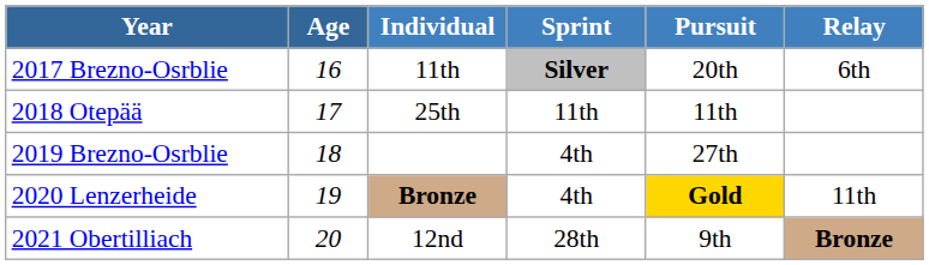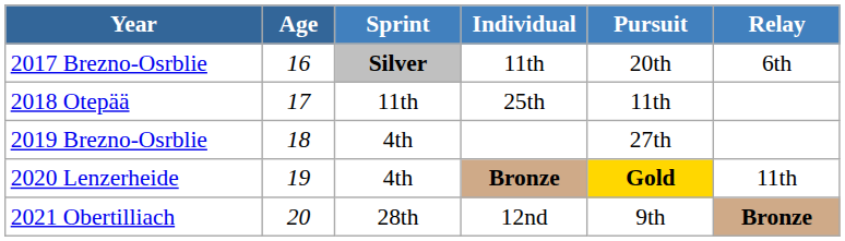 <table class="wikitable" style="font-size:95%; text-align:center; border:grey solid 1px; border-collapse:collapse; background:#ffffff;">
 <tr>
 <th style="background-color:#369; color:white;    width:160px;">Year</th>
 <th style="background-color:#369; color:white;    width:40px;">Age</th>
+<th style="background-color:#4180be; color:white; width:75px;">Sprint</th>
 <th style="background-color:#4180be; color:white; width:75px;">Individual</th>
-<th style="background-color:#4180be; color:white; width:75px;">Sprint</th>
 <th style="background-color:#4180be; color:white; width:75px;">Pursuit</th>
 <th style="background-color:#4180be; color:white; width:75px;">Relay</th>
 </tr>
 <tr>
 <td align=left> <a href='#'>2017 Brezno-Osrblie</a></td>
 <td><em>16</em></td>
+<td style="background:silver"><strong>Silver</strong></td>
 <td>11th</td>
-<td style="background:silver"><strong>Silver</strong></td>
 <td>20th</td>
 <td>6th</td>
 </tr>
 <tr>
 <td align=left> <a href='#'>2018 Otepää</a></td>
 <td><em>17</em></td>
+<td>11th</td>
 <td>25th</td>
-<td>11th</td>
 <td>11th</td>
 <td></td>
 </tr>
 <tr>
 <td align=left> <a href='#'>2019 Brezno-Osrblie</a></td>
 <td><em>18</em></td>
+<td>4th</td>
 <td></td>
-<td>4th</td>
 <td>27th</td>
 <td></td>
 </tr>
 <tr>
 <td align=left> <a href='#'>2020 Lenzerheide</a></td>
 <td><em>19</em></td>
+<td>4th</td>
 <td style="background:#cfaa88;"><strong>Bronze</strong></td>
-<td>4th</td>
 <td style="background:gold"><strong>Gold</strong></td>
 <td>11th</td>
 </tr>
 <tr>
 <td align=left> <a href='#'>2021 Obertilliach</a></td>
 <td><em>20</em></td>
+<td>28th</td>
 <td>12nd</td>
-<td>28th</td>
 <td>9th</td>
 <td style="background:#cfaa88;"><strong>Bronze</strong></td>
 </tr>
 </table>
